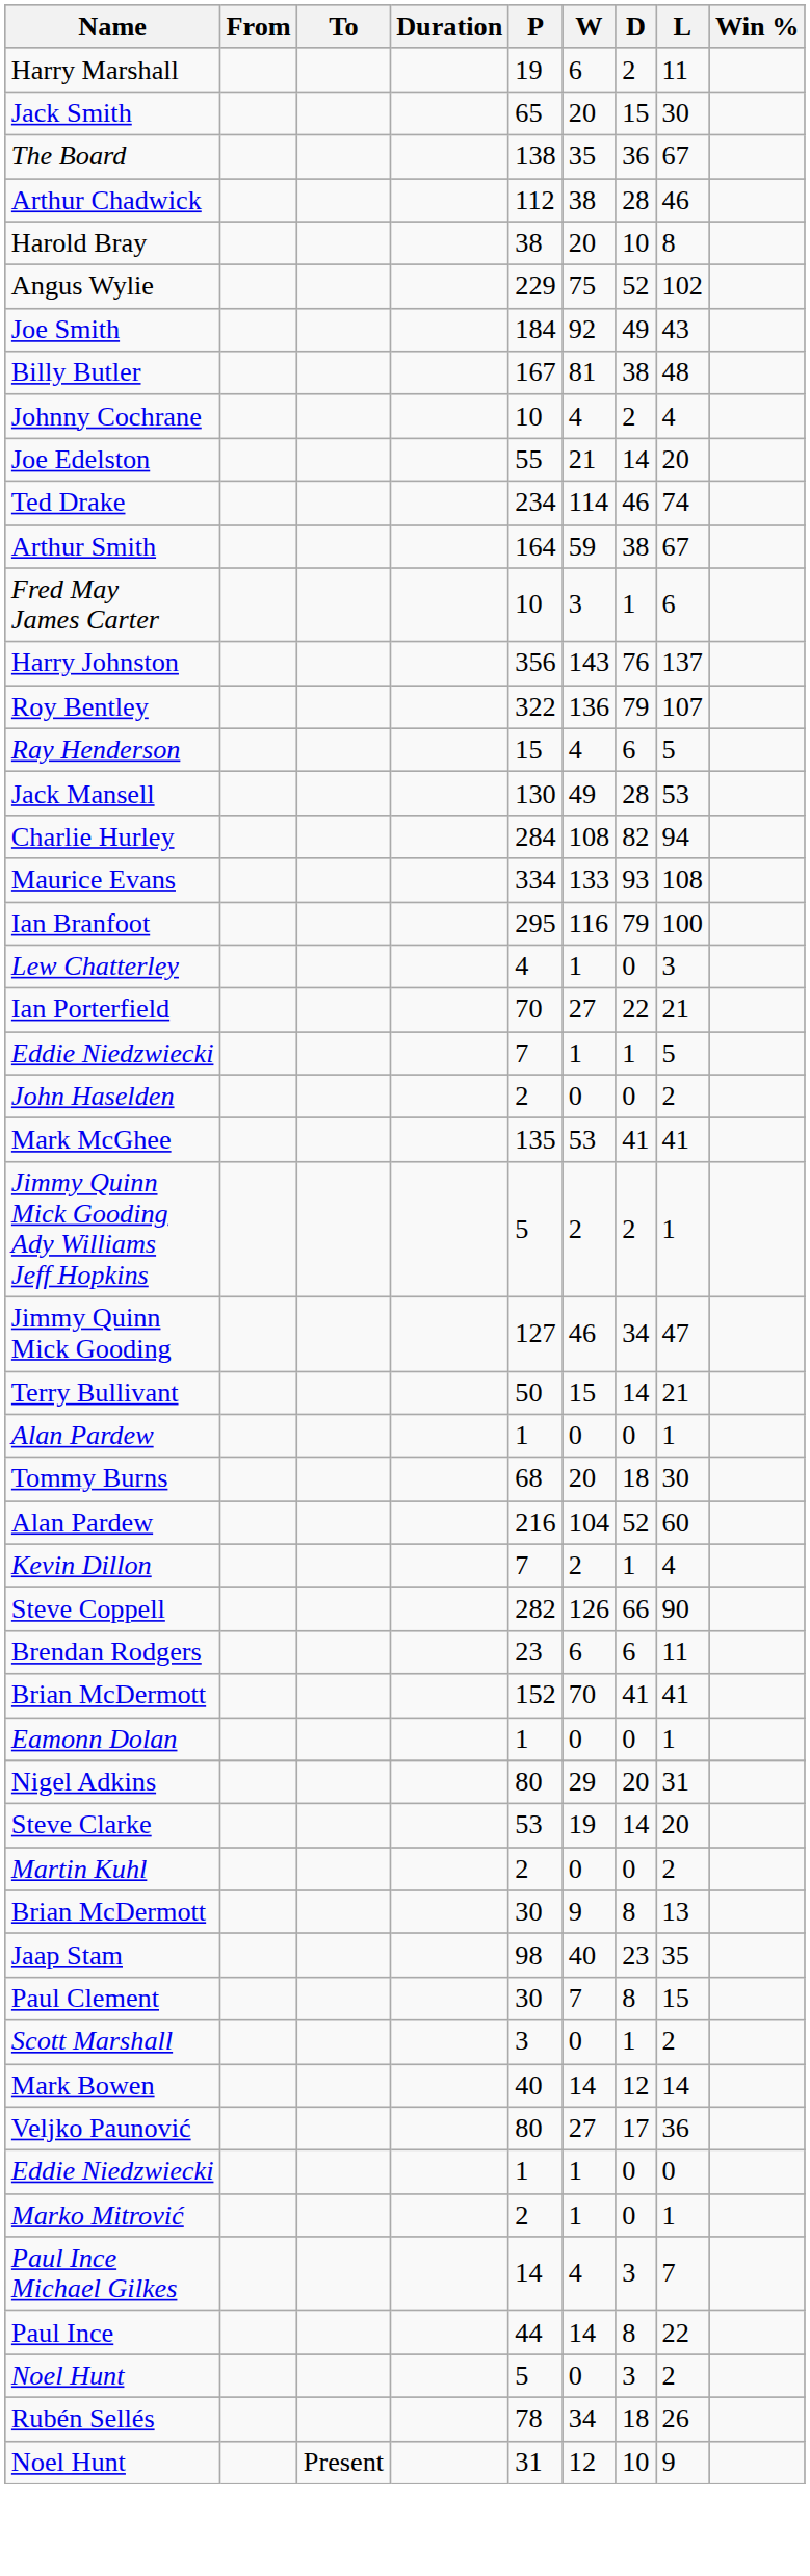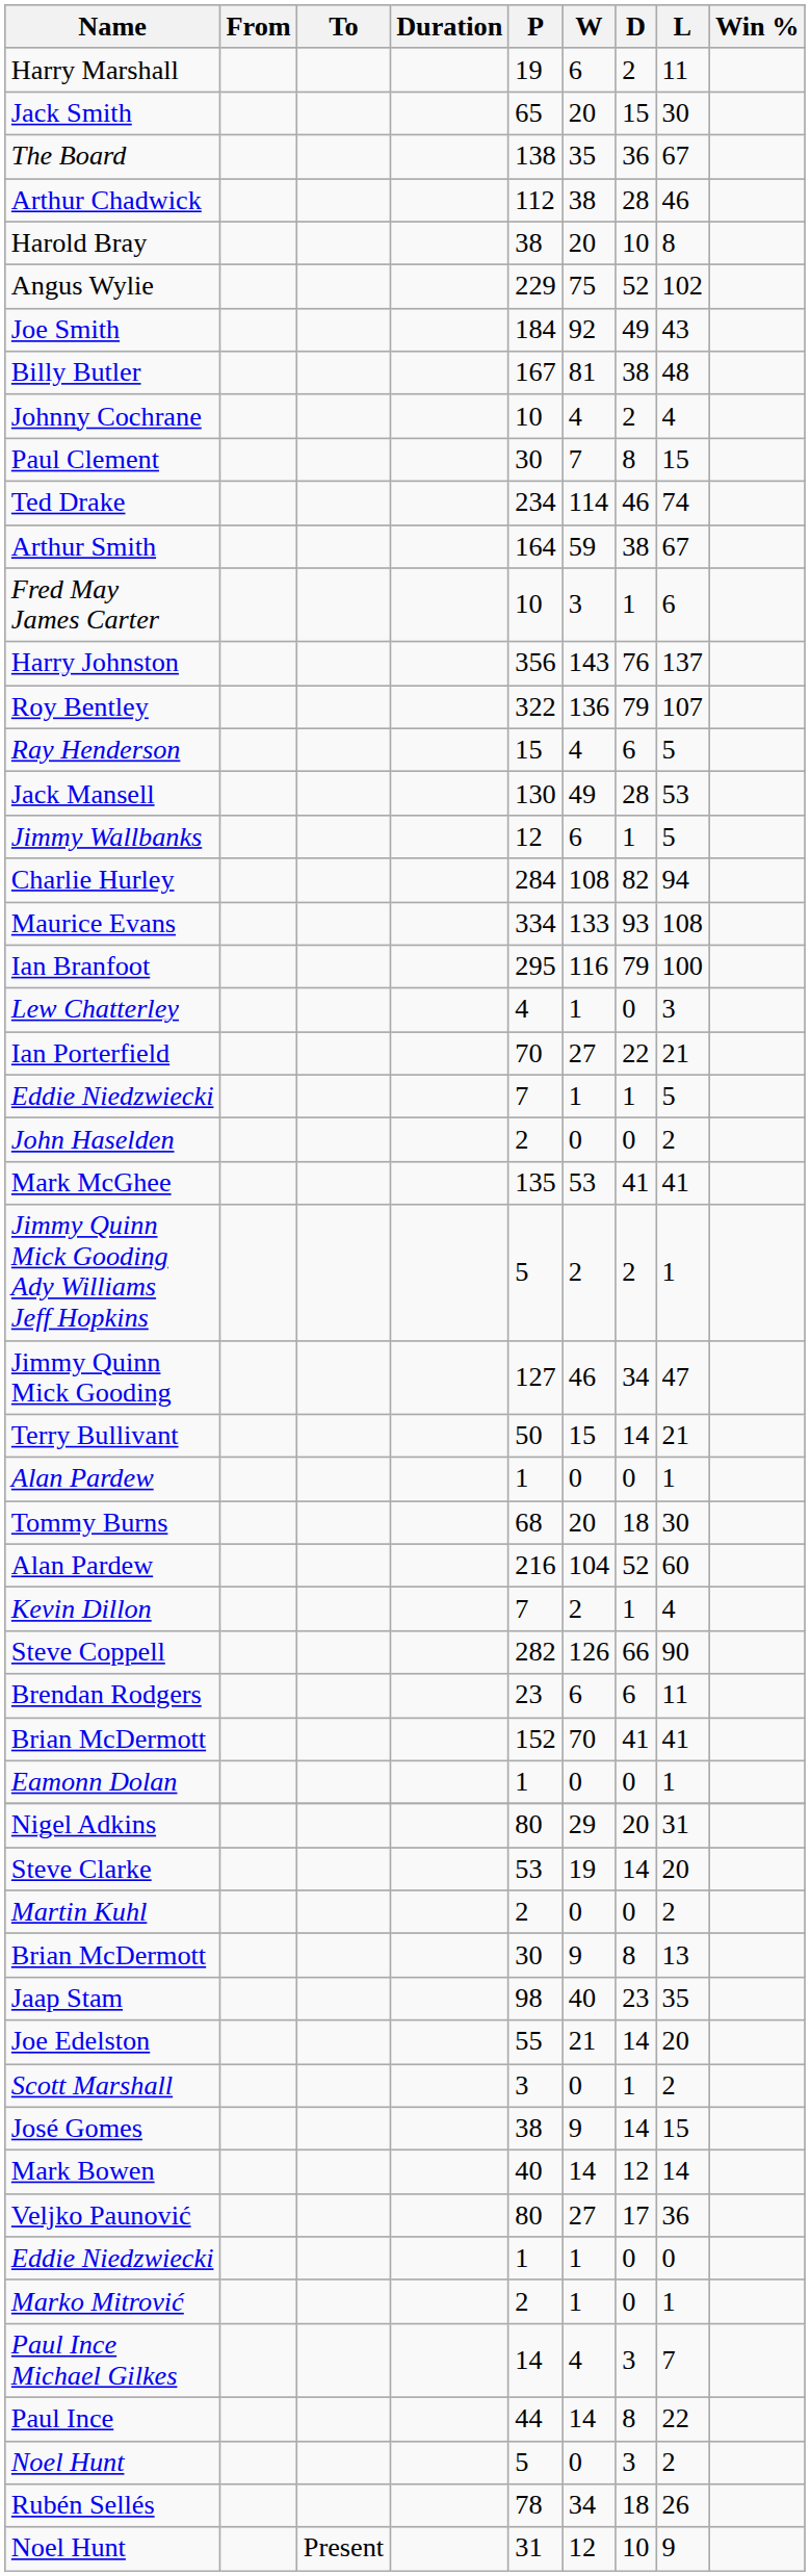 <table class="wikitable sortable">
 <tr>
 <th>Name</th>
 <th>From</th>
 <th>To</th>
 <th>Duration</th>
 <th>P</th>
 <th>W</th>
 <th>D</th>
 <th>L</th>
 <th>Win %</th>
 </tr>
 <tr>
 <td>Harry Marshall</td>
 <td></td>
 <td></td>
 <td></td>
 <td>19</td>
 <td>6</td>
 <td>2</td>
 <td>11</td>
 <td></td>
 </tr>
 <tr>
 <td> <a href='#'>Jack Smith</a></td>
 <td></td>
 <td></td>
 <td></td>
 <td>65</td>
 <td>20</td>
 <td>15</td>
 <td>30</td>
 <td></td>
 </tr>
 <tr>
 <td><em>The Board</em></td>
 <td></td>
 <td></td>
 <td></td>
 <td>138</td>
 <td>35</td>
 <td>36</td>
 <td>67</td>
 <td></td>
 </tr>
 <tr>
 <td> <a href='#'>Arthur Chadwick</a></td>
 <td></td>
 <td></td>
 <td></td>
 <td>112</td>
 <td>38</td>
 <td>28</td>
 <td>46</td>
 <td></td>
 </tr>
 <tr>
 <td>Harold Bray</td>
 <td></td>
 <td></td>
 <td></td>
 <td>38</td>
 <td>20</td>
 <td>10</td>
 <td>8</td>
 <td></td>
 </tr>
 <tr>
 <td> Angus Wylie</td>
 <td></td>
 <td></td>
 <td></td>
 <td>229</td>
 <td>75</td>
 <td>52</td>
 <td>102</td>
 <td></td>
 </tr>
 <tr>
 <td> <a href='#'>Joe Smith</a></td>
 <td></td>
 <td></td>
 <td></td>
 <td>184</td>
 <td>92</td>
 <td>49</td>
 <td>43</td>
 <td></td>
 </tr>
 <tr>
 <td> <a href='#'>Billy Butler</a></td>
 <td></td>
 <td></td>
 <td></td>
 <td>167</td>
 <td>81</td>
 <td>38</td>
 <td>48</td>
 <td></td>
 </tr>
 <tr>
 <td> <a href='#'>Johnny Cochrane</a></td>
 <td></td>
 <td></td>
 <td></td>
 <td>10</td>
 <td>4</td>
 <td>2</td>
 <td>4</td>
 <td></td>
 </tr>
 <tr>
-<td> <a href='#'>Joe Edelston</a></td>
+<td> <a href='#'>Paul Clement</a></td>
 <td></td>
 <td></td>
 <td></td>
-<td>55</td>
-<td>21</td>
-<td>14</td>
-<td>20</td>
+<td>30</td>
+<td>7</td>
+<td>8</td>
+<td>15</td>
 <td></td>
 </tr>
 <tr>
 <td> <a href='#'>Ted Drake</a></td>
 <td></td>
 <td></td>
 <td></td>
 <td>234</td>
 <td>114</td>
 <td>46</td>
 <td>74</td>
 <td></td>
 </tr>
 <tr>
 <td> <a href='#'>Arthur Smith</a></td>
 <td></td>
 <td></td>
 <td></td>
 <td>164</td>
 <td>59</td>
 <td>38</td>
 <td>67</td>
 <td></td>
 </tr>
 <tr>
 <td><em>Fred May</em><br><em>James Carter</em></td>
 <td></td>
 <td></td>
 <td></td>
 <td>10</td>
 <td>3</td>
 <td>1</td>
 <td>6</td>
 <td></td>
 </tr>
 <tr>
 <td> <a href='#'>Harry Johnston</a></td>
 <td></td>
 <td></td>
 <td></td>
 <td>356</td>
 <td>143</td>
 <td>76</td>
 <td>137</td>
 <td></td>
 </tr>
 <tr>
 <td> <a href='#'>Roy Bentley</a></td>
 <td></td>
 <td></td>
 <td></td>
 <td>322</td>
 <td>136</td>
 <td>79</td>
 <td>107</td>
 <td></td>
 </tr>
 <tr>
 <td> <em><a href='#'>Ray Henderson</a></em></td>
 <td></td>
 <td></td>
 <td></td>
 <td>15</td>
 <td>4</td>
 <td>6</td>
 <td>5</td>
 <td></td>
 </tr>
 <tr>
 <td> <a href='#'>Jack Mansell</a></td>
 <td></td>
 <td></td>
 <td></td>
 <td>130</td>
 <td>49</td>
 <td>28</td>
 <td>53</td>
+<td></td>
+</tr>
+<tr>
+<td> <em><a href='#'>Jimmy Wallbanks</a></em></td>
+<td></td>
+<td></td>
+<td></td>
+<td>12</td>
+<td>6</td>
+<td>1</td>
+<td>5</td>
 <td></td>
 </tr>
 <tr>
 <td> <a href='#'>Charlie Hurley</a></td>
 <td></td>
 <td></td>
 <td></td>
 <td>284</td>
 <td>108</td>
 <td>82</td>
 <td>94</td>
 <td></td>
 </tr>
 <tr>
 <td> <a href='#'>Maurice Evans</a></td>
 <td></td>
 <td></td>
 <td></td>
 <td>334</td>
 <td>133</td>
 <td>93</td>
 <td>108</td>
 <td></td>
 </tr>
 <tr>
 <td> <a href='#'>Ian Branfoot</a></td>
 <td></td>
 <td></td>
 <td></td>
 <td>295</td>
 <td>116</td>
 <td>79</td>
 <td>100</td>
 <td></td>
 </tr>
 <tr>
 <td> <em><a href='#'>Lew Chatterley</a></em></td>
 <td></td>
 <td></td>
 <td></td>
 <td>4</td>
 <td>1</td>
 <td>0</td>
 <td>3</td>
 <td></td>
 </tr>
 <tr>
 <td> <a href='#'>Ian Porterfield</a></td>
 <td></td>
 <td></td>
 <td></td>
 <td>70</td>
 <td>27</td>
 <td>22</td>
 <td>21</td>
 <td></td>
 </tr>
 <tr>
 <td> <em><a href='#'>Eddie Niedzwiecki</a></em></td>
 <td></td>
 <td></td>
 <td></td>
 <td>7</td>
 <td>1</td>
 <td>1</td>
 <td>5</td>
 <td></td>
 </tr>
 <tr>
 <td> <em><a href='#'>John Haselden</a></em></td>
 <td></td>
 <td></td>
 <td></td>
 <td>2</td>
 <td>0</td>
 <td>0</td>
 <td>2</td>
 <td></td>
 </tr>
 <tr>
 <td> <a href='#'>Mark McGhee</a></td>
 <td></td>
 <td></td>
 <td></td>
 <td>135</td>
 <td>53</td>
 <td>41</td>
 <td>41</td>
 <td></td>
 </tr>
 <tr>
 <td> <em><a href='#'>Jimmy Quinn</a></em><br> <em><a href='#'>Mick Gooding</a></em><br> <em><a href='#'>Ady Williams</a></em><br> <em><a href='#'>Jeff Hopkins</a></em></td>
 <td></td>
 <td></td>
 <td></td>
 <td>5</td>
 <td>2</td>
 <td>2</td>
 <td>1</td>
 <td></td>
 </tr>
 <tr>
 <td> <a href='#'>Jimmy Quinn</a><br> <a href='#'>Mick Gooding</a></td>
 <td></td>
 <td></td>
 <td></td>
 <td>127</td>
 <td>46</td>
 <td>34</td>
 <td>47</td>
 <td></td>
 </tr>
 <tr>
 <td> <a href='#'>Terry Bullivant</a></td>
 <td></td>
 <td></td>
 <td></td>
 <td>50</td>
 <td>15</td>
 <td>14</td>
 <td>21</td>
 <td></td>
 </tr>
 <tr>
 <td> <em><a href='#'>Alan Pardew</a></em></td>
 <td></td>
 <td></td>
 <td></td>
 <td>1</td>
 <td>0</td>
 <td>0</td>
 <td>1</td>
 <td></td>
 </tr>
 <tr>
 <td> <a href='#'>Tommy Burns</a></td>
 <td></td>
 <td></td>
 <td></td>
 <td>68</td>
 <td>20</td>
 <td>18</td>
 <td>30</td>
 <td></td>
 </tr>
 <tr>
 <td> <a href='#'>Alan Pardew</a></td>
 <td></td>
 <td></td>
 <td></td>
 <td>216</td>
 <td>104</td>
 <td>52</td>
 <td>60</td>
 <td></td>
 </tr>
 <tr>
 <td> <em><a href='#'>Kevin Dillon</a></em></td>
 <td></td>
 <td></td>
 <td></td>
 <td>7</td>
 <td>2</td>
 <td>1</td>
 <td>4</td>
 <td></td>
 </tr>
 <tr>
 <td> <a href='#'>Steve Coppell</a></td>
 <td></td>
 <td></td>
 <td></td>
 <td>282</td>
 <td>126</td>
 <td>66</td>
 <td>90</td>
 <td></td>
 </tr>
 <tr>
 <td> <a href='#'>Brendan Rodgers</a></td>
 <td></td>
 <td></td>
 <td></td>
 <td>23</td>
 <td>6</td>
 <td>6</td>
 <td>11</td>
 <td></td>
 </tr>
 <tr>
 <td> <a href='#'>Brian McDermott</a></td>
 <td></td>
 <td></td>
 <td></td>
 <td>152</td>
 <td>70</td>
 <td>41</td>
 <td>41</td>
 <td></td>
 </tr>
 <tr>
 <td> <em><a href='#'>Eamonn Dolan</a></em></td>
 <td></td>
 <td></td>
 <td></td>
 <td>1</td>
 <td>0</td>
 <td>0</td>
 <td>1</td>
 <td></td>
 </tr>
 <tr>
 </tr>
 <tr>
 <td> <a href='#'>Nigel Adkins</a></td>
 <td></td>
 <td></td>
 <td></td>
 <td>80</td>
 <td>29</td>
 <td>20</td>
 <td>31</td>
 <td></td>
 </tr>
 <tr>
 <td> <a href='#'>Steve Clarke</a></td>
 <td></td>
 <td></td>
 <td></td>
 <td>53</td>
 <td>19</td>
 <td>14</td>
 <td>20</td>
 <td></td>
 </tr>
 <tr>
 <td> <em><a href='#'>Martin Kuhl</a></em></td>
 <td></td>
 <td></td>
 <td></td>
 <td>2</td>
 <td>0</td>
 <td>0</td>
 <td>2</td>
 <td></td>
 </tr>
 <tr>
 <td> <a href='#'>Brian McDermott</a></td>
 <td></td>
 <td></td>
 <td></td>
 <td>30</td>
 <td>9</td>
 <td>8</td>
 <td>13</td>
 <td></td>
 </tr>
 <tr>
 <td> <a href='#'>Jaap Stam</a></td>
 <td></td>
 <td></td>
 <td></td>
 <td>98</td>
 <td>40</td>
 <td>23</td>
 <td>35</td>
 <td></td>
 </tr>
 <tr>
-<td> <a href='#'>Paul Clement</a></td>
+<td> <a href='#'>Joe Edelston</a></td>
 <td></td>
 <td></td>
 <td></td>
-<td>30</td>
-<td>7</td>
-<td>8</td>
-<td>15</td>
+<td>55</td>
+<td>21</td>
+<td>14</td>
+<td>20</td>
 <td></td>
 </tr>
 <tr>
 <td> <em><a href='#'>Scott Marshall</a></em></td>
 <td></td>
 <td></td>
 <td></td>
 <td>3</td>
 <td>0</td>
 <td>1</td>
 <td>2</td>
+<td></td>
+</tr>
+<tr>
+<td> <a href='#'>José Gomes</a></td>
+<td></td>
+<td></td>
+<td></td>
+<td>38</td>
+<td>9</td>
+<td>14</td>
+<td>15</td>
 <td></td>
 </tr>
 <tr>
 <td> <a href='#'>Mark Bowen</a></td>
 <td></td>
 <td></td>
 <td></td>
 <td>40</td>
 <td>14</td>
 <td>12</td>
 <td>14</td>
 <td></td>
 </tr>
 <tr>
 <td> <a href='#'>Veljko Paunović</a></td>
 <td></td>
 <td></td>
 <td></td>
 <td>80</td>
 <td>27</td>
 <td>17</td>
 <td>36</td>
 <td></td>
 </tr>
 <tr>
 <td> <em><a href='#'>Eddie Niedzwiecki</a></em></td>
 <td></td>
 <td></td>
 <td></td>
 <td>1</td>
 <td>1</td>
 <td>0</td>
 <td>0</td>
 <td></td>
 </tr>
 <tr>
 <td> <em><a href='#'>Marko Mitrović</a></em></td>
 <td></td>
 <td></td>
 <td></td>
 <td>2</td>
 <td>1</td>
 <td>0</td>
 <td>1</td>
 <td></td>
 </tr>
 <tr>
 <td> <em><a href='#'>Paul Ince</a></em> <br>  <em><a href='#'>Michael Gilkes</a></em></td>
 <td></td>
 <td></td>
 <td></td>
 <td>14</td>
 <td>4</td>
 <td>3</td>
 <td>7</td>
 <td></td>
 </tr>
 <tr>
 <td> <a href='#'>Paul Ince</a></td>
 <td></td>
 <td></td>
 <td></td>
 <td>44</td>
 <td>14</td>
 <td>8</td>
 <td>22</td>
 <td></td>
 </tr>
 <tr>
 <td> <em><a href='#'>Noel Hunt</a></em></td>
 <td></td>
 <td></td>
 <td></td>
 <td>5</td>
 <td>0</td>
 <td>3</td>
 <td>2</td>
 <td></td>
 </tr>
 <tr>
 <td> <a href='#'>Rubén Sellés</a></td>
 <td></td>
 <td></td>
 <td></td>
 <td>78</td>
 <td>34</td>
 <td>18</td>
 <td>26</td>
 <td></td>
 </tr>
 <tr>
 <td> <a href='#'>Noel Hunt</a></td>
 <td></td>
 <td>Present</td>
 <td></td>
 <td>31</td>
 <td>12</td>
 <td>10</td>
 <td>9</td>
 <td></td>
 </tr>
 </table>
